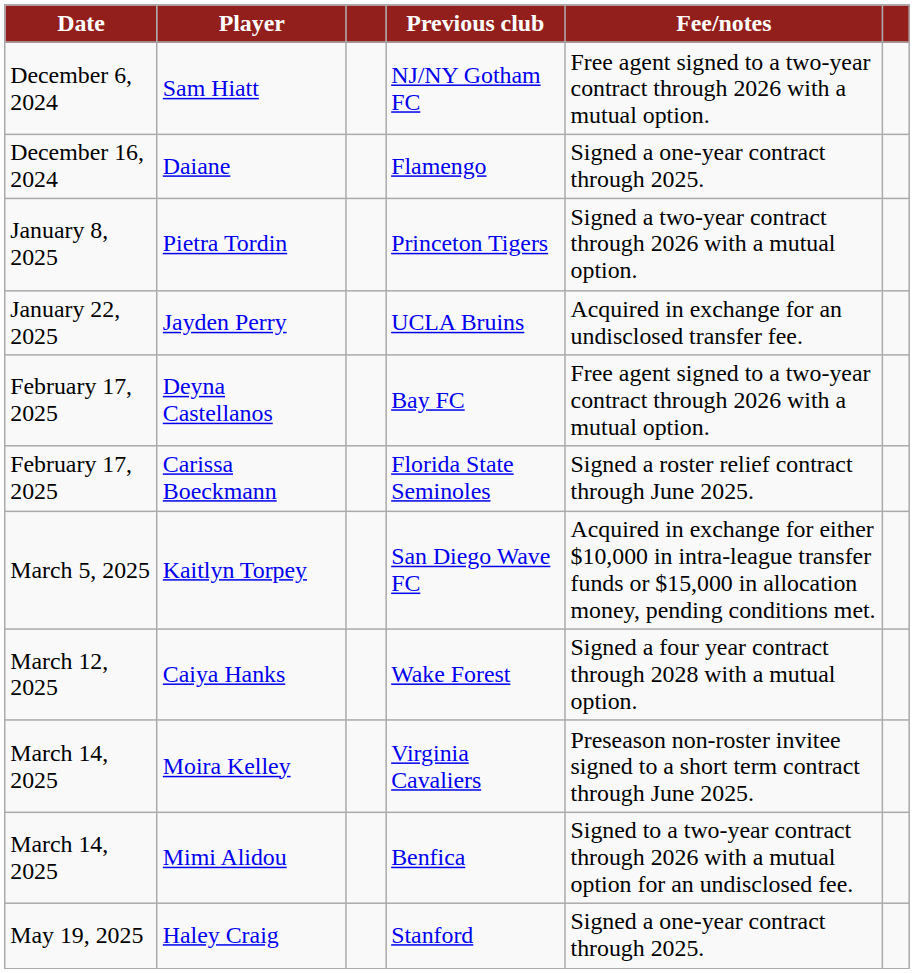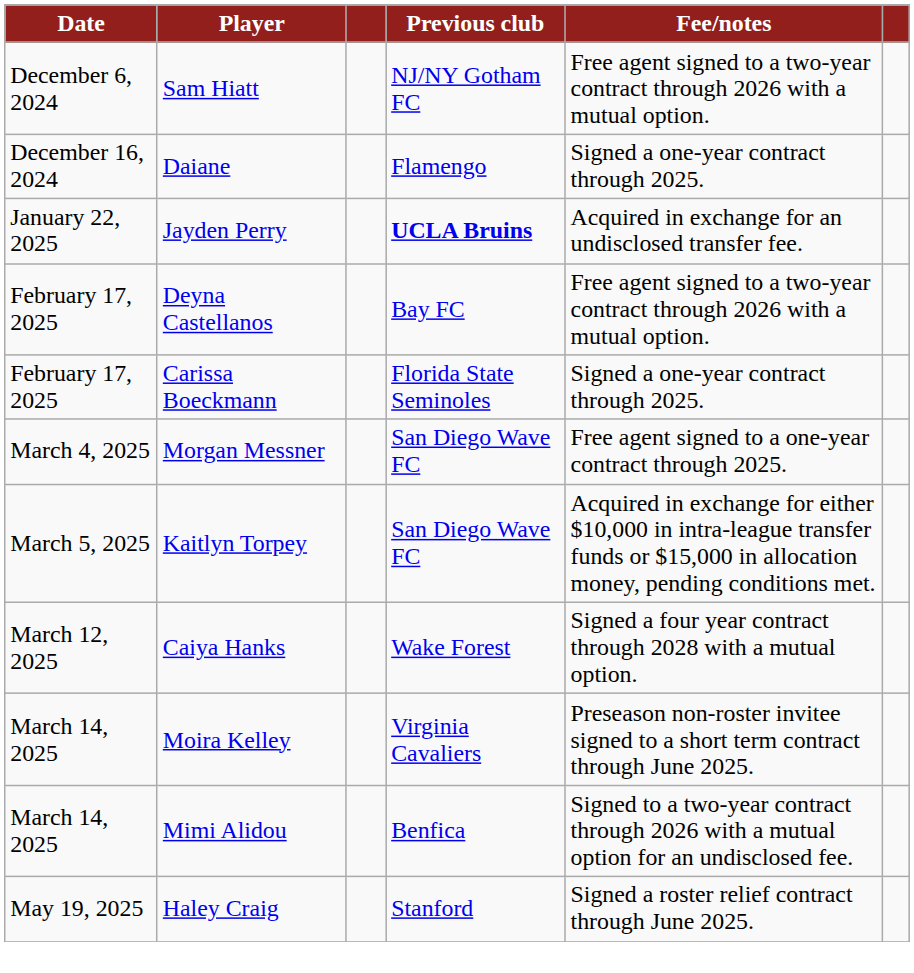 <table class="wikitable sortable">
 <tr>
 <th style="background:#921f1c; color:#fff; width:150px;" scope="col" data-sort-type="date">Date</th>
 <th style="background:#921f1c; color:#fff; width:200px;" scope="col">Player</th>
 <th style="background:#921f1c; color:#fff; width:55px;" scope="col"></th>
 <th style="background:#921f1c; color:#fff; width:200px;" scope="col">Previous club</th>
 <th style="background:#921f1c; color:#fff; width:450px;" scope="col">Fee/notes</th>
 <th style="background:#921f1c; color:#fff; width:30px;" scope="col"></th>
 </tr>
 <tr>
 <td>December 6, 2024</td>
 <td> <a href='#'>Sam Hiatt</a></td>
 <td align="center"></td>
 <td> <a href='#'>NJ/NY Gotham FC</a></td>
 <td>Free agent signed to a two-year contract through 2026 with a mutual option.</td>
 <td></td>
 </tr>
 <tr>
 <td>December 16, 2024</td>
 <td> <a href='#'>Daiane</a></td>
 <td align="center"></td>
 <td> <a href='#'>Flamengo</a></td>
 <td>Signed a one-year contract through 2025.</td>
 <td></td>
 </tr>
 <tr>
-<td>January 8, 2025</td>
-<td> <a href='#'>Pietra Tordin</a></td>
-<td align="center"></td>
-<td> <a href='#'>Princeton Tigers</a></td>
-<td>Signed a two-year contract through 2026 with a mutual option.</td>
-<td></td>
-</tr>
-<tr>
 <td>January 22, 2025</td>
 <td> <a href='#'>Jayden Perry</a></td>
 <td align="center"></td>
-<td> <a href='#'>UCLA Bruins</a></td>
+<td><strong> <a href='#'>UCLA Bruins</a></strong></td>
 <td>Acquired in exchange for an undisclosed transfer fee.</td>
 <td></td>
 </tr>
 <tr>
 <td>February 17, 2025</td>
 <td> <a href='#'>Deyna Castellanos</a></td>
 <td align="center"></td>
 <td> <a href='#'>Bay FC</a></td>
 <td>Free agent signed to a two-year contract through 2026 with a mutual option.</td>
 <td></td>
 </tr>
 <tr>
 <td>February 17, 2025</td>
 <td> <a href='#'>Carissa Boeckmann</a></td>
 <td align="center"></td>
 <td> <a href='#'>Florida State Seminoles</a></td>
-<td>Signed a roster relief contract through June 2025.</td>
+<td>Signed a one-year contract through 2025.</td>
+<td></td>
+</tr>
+<tr>
+<td>March 4, 2025</td>
+<td> <a href='#'>Morgan Messner</a></td>
+<td align="center"></td>
+<td> <a href='#'>San Diego Wave FC</a></td>
+<td>Free agent signed to a one-year contract through 2025.</td>
 <td></td>
 </tr>
 <tr>
 <td>March 5, 2025</td>
 <td> <a href='#'>Kaitlyn Torpey</a></td>
 <td align="center"></td>
 <td> <a href='#'>San Diego Wave FC</a></td>
 <td>Acquired in exchange for either $10,000 in intra-league transfer funds or $15,000 in allocation money, pending conditions met.</td>
 <td></td>
 </tr>
 <tr>
 <td>March 12, 2025</td>
 <td> <a href='#'>Caiya Hanks</a></td>
 <td align="center"></td>
 <td> <a href='#'>Wake Forest</a></td>
 <td>Signed a four year contract through 2028 with a mutual option.</td>
 <td></td>
 </tr>
 <tr>
 <td>March 14, 2025</td>
 <td> <a href='#'>Moira Kelley</a></td>
 <td align="center"></td>
 <td> <a href='#'>Virginia Cavaliers</a></td>
 <td>Preseason non-roster invitee signed to a short term contract through June 2025.</td>
 <td></td>
 </tr>
 <tr>
 <td>March 14, 2025</td>
 <td> <a href='#'>Mimi Alidou</a></td>
 <td align="center"></td>
 <td> <a href='#'>Benfica</a></td>
 <td>Signed to a two-year contract through 2026 with a mutual option for an undisclosed fee.</td>
 <td></td>
 </tr>
 <tr>
 <td>May 19, 2025</td>
 <td> <a href='#'>Haley Craig</a></td>
 <td align="center"></td>
 <td> <a href='#'>Stanford</a></td>
-<td>Signed a one-year contract through 2025.</td>
+<td>Signed a roster relief contract through June 2025.</td>
 <td></td>
 </tr>
 </table>
